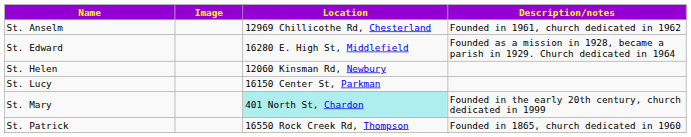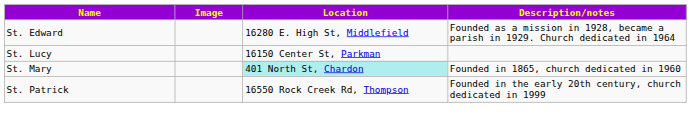 <table class="wikitable sortable" style="width:75%">
 <tr>
 <th style="background:darkviolet; color:yellow;" width="25%"><strong>Name</strong></th>
 <th style="background:darkviolet; color:yellow;" width="10%"><strong>Image</strong></th>
 <th style="background:darkviolet; color:yellow;" width="30%"><strong>Location</strong></th>
 <th style="background:darkviolet; color:yellow;" width="35%"><strong>Description/notes</strong></th>
 </tr>
 <tr>
-<td>St. Anselm</td>
-<td></td>
-<td>12969 Chillicothe Rd, <a href='#'>Chesterland</a></td>
-<td>Founded in 1961, church dedicated in 1962</td>
-</tr>
-<tr>
 <td>St. Edward</td>
 <td></td>
 <td>16280 E. High St, <a href='#'>Middlefield</a></td>
 <td>Founded as a mission in 1928, became a parish in 1929. Church dedicated in 1964</td>
-</tr>
-<tr>
-<td>St. Helen</td>
-<td></td>
-<td>12060 Kinsman Rd, <a href='#'>Newbury</a></td>
-<td></td>
 </tr>
 <tr>
 <td>St. Lucy</td>
 <td></td>
 <td>16150 Center St, <a href='#'>Parkman</a></td>
 <td></td>
 </tr>
 <tr>
 <td>St. Mary</td>
 <td></td>
 <td style="background: paleturquoise;">401 North St, <a href='#'>Chardon</a></td>
-<td>Founded in the early 20th century, church dedicated in 1999</td>
+<td>Founded in 1865, church dedicated in 1960</td>
 </tr>
 <tr>
 <td>St. Patrick</td>
 <td></td>
 <td>16550 Rock Creek Rd, <a href='#'>Thompson</a></td>
-<td>Founded in 1865, church dedicated in 1960</td>
+<td>Founded in the early 20th century, church dedicated in 1999</td>
 </tr>
 </table>
